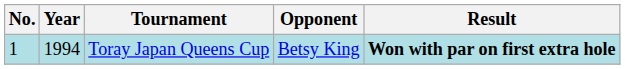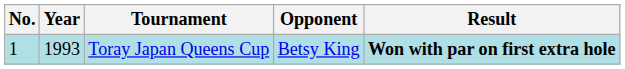 <table class="wikitable" style="font-size:95%;">
 <tr>
 <th>No.</th>
 <th>Year</th>
 <th>Tournament</th>
 <th>Opponent</th>
 <th>Result</th>
 </tr>
 <tr style="background:#B0E0E6;">
 <td>1</td>
-<td>1994</td>
+<td>1993</td>
 <td><a href='#'>Toray Japan Queens Cup</a></td>
 <td> <a href='#'>Betsy King</a></td>
 <td><strong>Won with par on first extra hole</strong></td>
 </tr>
 </table>
